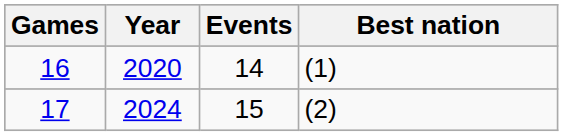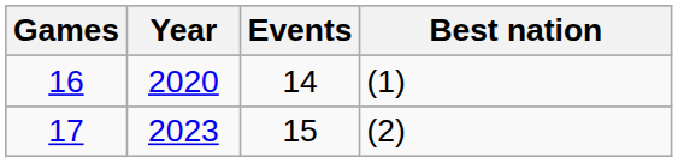 <table class="wikitable" style="text-align:center">
 <tr>
 <th width="50">Games</th>
 <th width="50">Year</th>
 <th width="50">Events</th>
 <th width="150">Best nation</th>
 </tr>
 <tr>
 <td><a href='#'>16</a></td>
 <td><a href='#'>2020</a></td>
 <td>14</td>
 <td align="left"> (1)</td>
 </tr>
 <tr>
 <td><a href='#'>17</a></td>
-<td><a href='#'>2024</a></td>
+<td><a href='#'>2023</a></td>
 <td>15</td>
 <td align="left"> (2)</td>
 </tr>
 </table>
